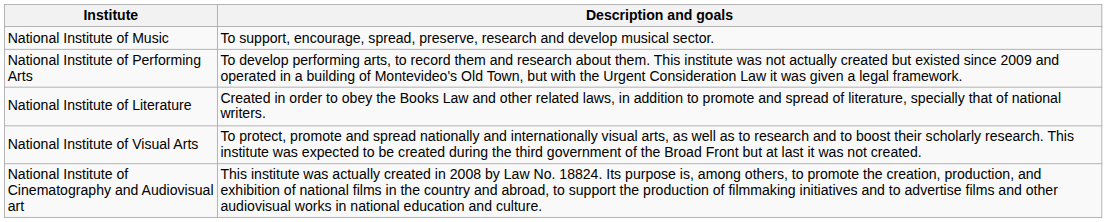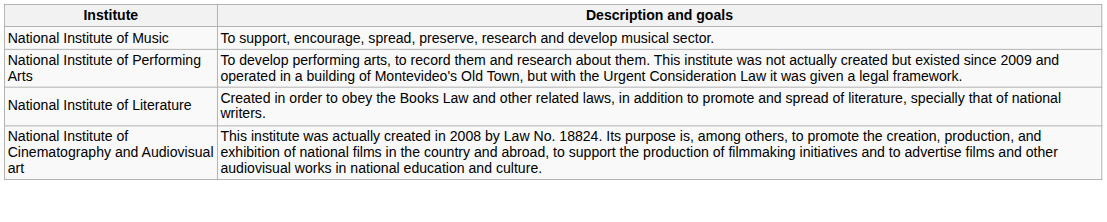 <table class=wikitable>
 <tr>
 <th>Institute</th>
 <th>Description and goals</th>
 </tr>
 <tr>
 <td>National Institute of Music</td>
 <td>To support, encourage, spread, preserve, research and develop musical sector.</td>
 </tr>
 <tr>
 <td>National Institute of Performing Arts</td>
 <td>To develop performing arts, to record them and research about them. This institute was  not actually created but existed since 2009 and operated in a building of Montevideo's Old Town, but with the Urgent Consideration Law it was given a legal framework.</td>
 </tr>
 <tr>
 <td>National Institute of Literature</td>
 <td>Created in order to obey the Books Law and other related laws, in addition to promote and spread of literature, specially that of national writers.</td>
 </tr>
 <tr>
-<td>National Institute of Visual Arts</td>
-<td>To protect, promote and spread nationally and internationally visual arts, as well as to research and to boost their scholarly research. This institute was expected to be created during the third government of the Broad Front but at last it was not created.</td>
-</tr>
-<tr>
 <td>National Institute of Cinematography and Audiovisual art</td>
 <td>This institute was actually created in 2008 by Law No. 18824. Its purpose is, among others, to promote the creation, production, and exhibition of national films in the country and abroad, to support the production of filmmaking initiatives and to advertise films and other audiovisual works in national education and culture.</td>
 </tr>
 </table>
